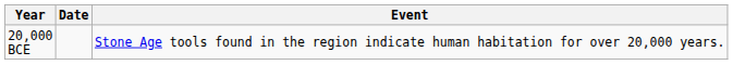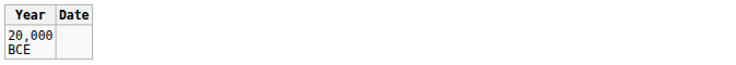 <table class="wikitable">
 <tr>
 <th>Year</th>
 <th>Date</th>
-<th>Event</th>
 </tr>
 <tr>
 <td>20,000<br>BCE</td>
 <td></td>
-<td><a href='#'>Stone Age</a> tools found in the region indicate human habitation for over 20,000 years.</td>
 </tr>
 </table>
